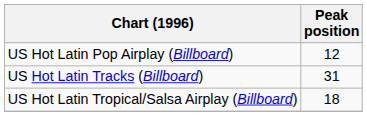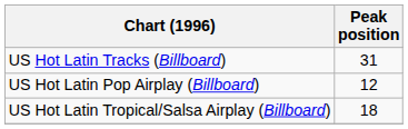 <table class="wikitable">
 <tr>
 <th align="left">Chart (1996)</th>
 <th align="left">Peak<br>position</th>
 </tr>
 <tr>
+<td align="left">US <a href='#'>Hot Latin Tracks</a> (<em><a href='#'>Billboard</a></em>)</td>
+<td align="center">31</td>
+</tr>
+<tr>
 <td align="left">US Hot Latin Pop Airplay (<em><a href='#'>Billboard</a></em>)</td>
 <td align="center">12</td>
-</tr>
-<tr>
-<td align="left">US <a href='#'>Hot Latin Tracks</a> (<em><a href='#'>Billboard</a></em>)</td>
-<td align="center">31</td>
 </tr>
 <tr>
 <td align="left">US Hot Latin Tropical/Salsa Airplay (<em><a href='#'>Billboard</a></em>)</td>
 <td align="center">18</td>
 </tr>
 <tr>
 </tr>
 </table>
